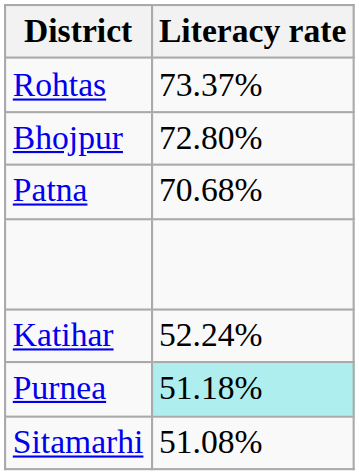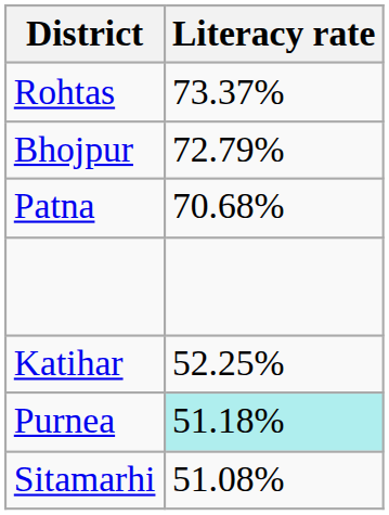 <table class=wikitable>
 <tr>
 <th>District</th>
 <th>Literacy rate</th>
 </tr>
 <tr>
 <td><a href='#'>Rohtas</a></td>
 <td>73.37%</td>
 </tr>
 <tr>
 <td><a href='#'>Bhojpur</a></td>
-<td>72.80%</td>
+<td>72.79%</td>
 </tr>
 <tr>
 <td><a href='#'>Patna</a></td>
 <td>70.68%</td>
 </tr>
 <tr>
 <td> </td>
 <td><br><br></td>
 </tr>
 <tr>
 <td><a href='#'>Katihar</a></td>
-<td>52.24%</td>
+<td>52.25%</td>
 </tr>
 <tr>
 <td><a href='#'>Purnea</a></td>
 <td style="background: paleturquoise;">51.18%</td>
 </tr>
 <tr>
 <td><a href='#'>Sitamarhi</a></td>
 <td>51.08%</td>
 </tr>
 </table>
